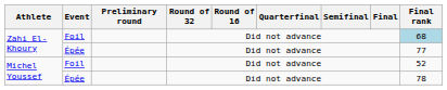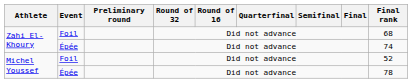 <table class=wikitable style="font-size:90%">
 <tr>
 <th>Athlete</th>
 <th>Event</th>
 <th>Preliminary round</th>
 <th>Round of 32</th>
 <th>Round of 16</th>
 <th>Quarterfinal</th>
 <th>Semifinal</th>
 <th>Final</th>
 <th>Final rank</th>
 </tr>
 <tr>
 <td rowspan=2><a href='#'>Zahi El-Khoury</a></td>
 <td><a href='#'>Foil</a></td>
 <td></td>
 <td align=center colspan=5>Did not advance</td>
-<td align=center style="background: lightblue;">68</td>
+<td align=center>68</td>
 </tr>
 <tr>
 <td><a href='#'>Épée</a></td>
 <td></td>
 <td align=center colspan=5>Did not advance</td>
-<td align=center>77</td>
+<td align=center>74</td>
 </tr>
 <tr>
 <td rowspan=2><a href='#'>Michel Youssef</a></td>
 <td><a href='#'>Foil</a></td>
 <td></td>
 <td align=center colspan=5>Did not advance</td>
 <td align=center>52</td>
 </tr>
 <tr>
 <td><a href='#'>Épée</a></td>
 <td></td>
 <td align=center colspan=5>Did not advance</td>
 <td align=center>78</td>
 </tr>
 </table>
